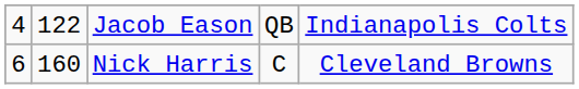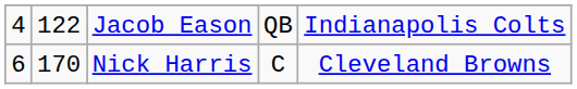 <table class="wikitable" style="text-align:center">
 <tr>
 <td>4</td>
 <td>122</td>
 <td><a href='#'>Jacob Eason</a></td>
 <td>QB</td>
 <td><a href='#'>Indianapolis Colts</a></td>
 </tr>
 <tr>
 <td>6</td>
-<td>160</td>
+<td>170</td>
 <td><a href='#'>Nick Harris</a></td>
 <td>C</td>
 <td><a href='#'>Cleveland Browns</a></td>
 </tr>
 </table>
